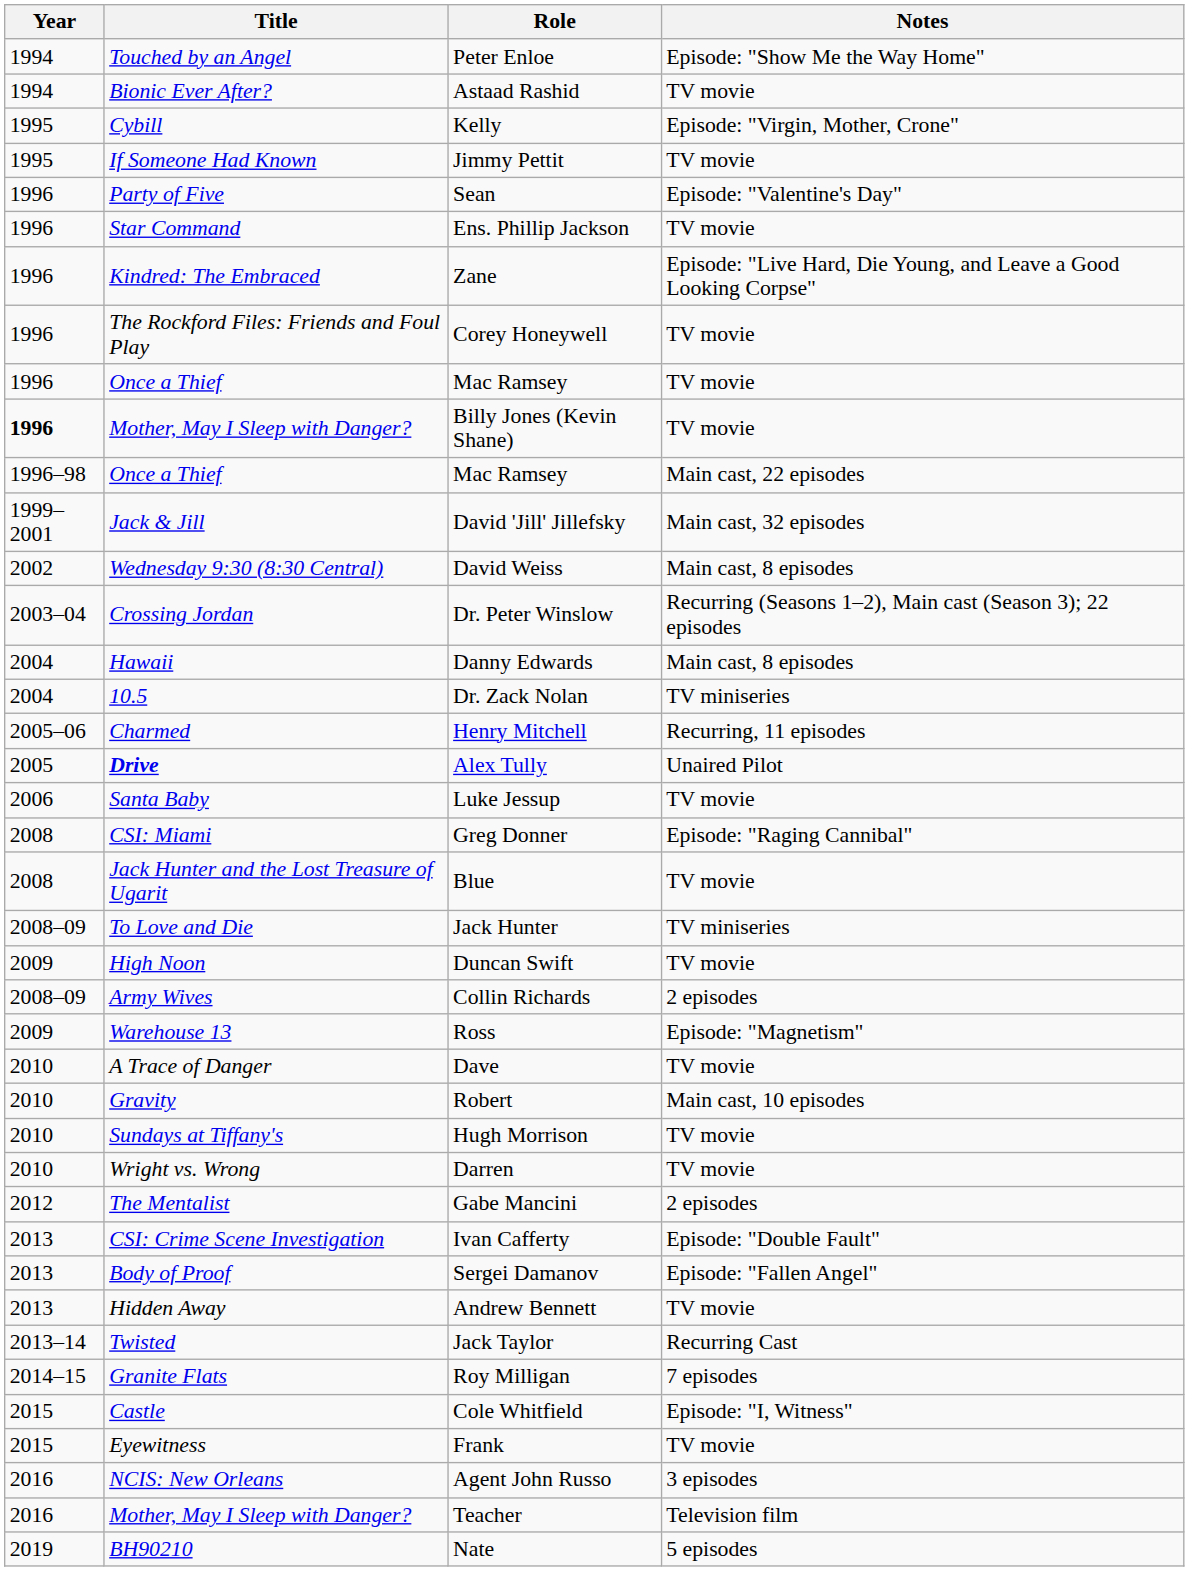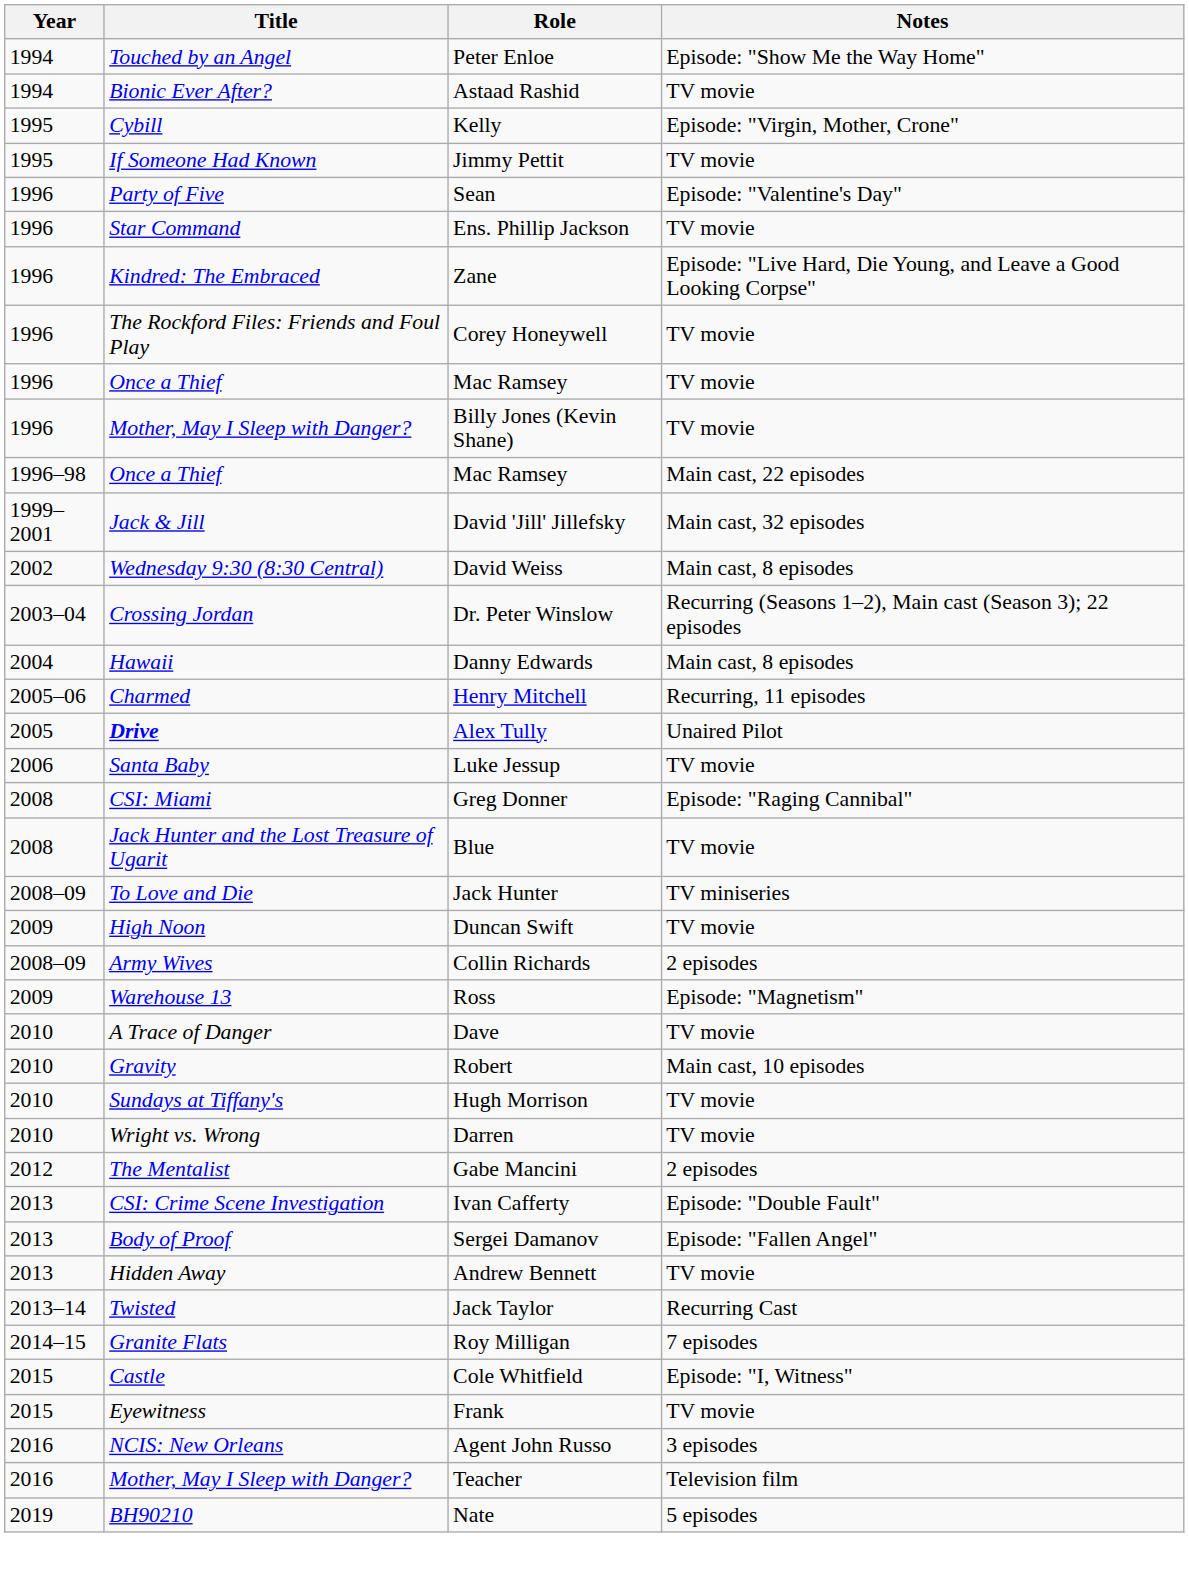 <table class="wikitable sortable">
 <tr>
 <th>Year</th>
 <th>Title</th>
 <th>Role</th>
 <th class="unsortable">Notes</th>
 </tr>
 <tr>
 <td>1994</td>
 <td><em><a href='#'>Touched by an Angel</a></em></td>
 <td>Peter Enloe</td>
 <td>Episode: "Show Me the Way Home"</td>
 </tr>
 <tr>
 <td>1994</td>
 <td><em><a href='#'>Bionic Ever After?</a></em></td>
 <td>Astaad Rashid</td>
 <td>TV movie</td>
 </tr>
 <tr>
 <td>1995</td>
 <td><em><a href='#'>Cybill</a></em></td>
 <td>Kelly</td>
 <td>Episode: "Virgin, Mother, Crone"</td>
 </tr>
 <tr>
 <td>1995</td>
 <td><em><a href='#'>If Someone Had Known</a></em></td>
 <td>Jimmy Pettit</td>
 <td>TV movie</td>
 </tr>
 <tr>
 <td>1996</td>
 <td><em><a href='#'>Party of Five</a></em></td>
 <td>Sean</td>
 <td>Episode: "Valentine's Day"</td>
 </tr>
 <tr>
 <td>1996</td>
 <td><em><a href='#'>Star Command</a></em></td>
 <td>Ens. Phillip Jackson</td>
 <td>TV movie</td>
 </tr>
 <tr>
 <td>1996</td>
 <td><em><a href='#'>Kindred: The Embraced</a></em></td>
 <td>Zane</td>
 <td>Episode: "Live Hard, Die Young, and Leave a Good Looking Corpse"</td>
 </tr>
 <tr>
 <td>1996</td>
 <td><em>The Rockford Files: Friends and Foul Play</em></td>
 <td>Corey Honeywell</td>
 <td>TV movie</td>
 </tr>
 <tr>
 <td>1996</td>
 <td><em><a href='#'>Once a Thief</a></em></td>
 <td>Mac Ramsey</td>
 <td>TV movie</td>
 </tr>
 <tr>
-<td><strong>1996</strong></td>
+<td>1996</td>
 <td><em><a href='#'>Mother, May I Sleep with Danger?</a></em></td>
 <td>Billy Jones (Kevin Shane)</td>
 <td>TV movie</td>
 </tr>
 <tr>
 <td>1996–98</td>
 <td><em><a href='#'>Once a Thief</a></em></td>
 <td>Mac Ramsey</td>
 <td>Main cast, 22 episodes</td>
 </tr>
 <tr>
 <td>1999–2001</td>
 <td><em><a href='#'>Jack & Jill</a></em></td>
 <td>David 'Jill' Jillefsky</td>
 <td>Main cast, 32 episodes</td>
 </tr>
 <tr>
 <td>2002</td>
 <td><em><a href='#'>Wednesday 9:30 (8:30 Central)</a></em></td>
 <td>David Weiss</td>
 <td>Main cast, 8 episodes</td>
 </tr>
 <tr>
 <td>2003–04</td>
 <td><em><a href='#'>Crossing Jordan</a></em></td>
 <td>Dr. Peter Winslow</td>
 <td>Recurring (Seasons 1–2), Main cast (Season 3); 22 episodes</td>
 </tr>
 <tr>
 <td>2004</td>
 <td><em><a href='#'>Hawaii</a></em></td>
 <td>Danny Edwards</td>
 <td>Main cast, 8 episodes</td>
-</tr>
-<tr>
-<td>2004</td>
-<td><em><a href='#'>10.5</a></em></td>
-<td>Dr. Zack Nolan</td>
-<td>TV miniseries</td>
 </tr>
 <tr>
 <td>2005–06</td>
 <td><em><a href='#'>Charmed</a></em></td>
 <td><a href='#'>Henry Mitchell</a></td>
 <td>Recurring, 11 episodes</td>
 </tr>
 <tr>
 <td>2005</td>
 <td><strong><em><a href='#'>Drive</a></em></strong></td>
 <td><a href='#'>Alex Tully</a></td>
 <td>Unaired Pilot</td>
 </tr>
 <tr>
 <td>2006</td>
 <td><em><a href='#'>Santa Baby</a></em></td>
 <td>Luke Jessup</td>
 <td>TV movie</td>
 </tr>
 <tr>
 <td>2008</td>
 <td><em><a href='#'>CSI: Miami</a></em></td>
 <td>Greg Donner</td>
 <td>Episode: "Raging Cannibal"</td>
 </tr>
 <tr>
 <td>2008</td>
 <td><em><a href='#'>Jack Hunter and the Lost Treasure of Ugarit</a></em></td>
 <td>Blue</td>
 <td>TV movie</td>
 </tr>
 <tr>
 <td>2008–09</td>
 <td><em><a href='#'>To Love and Die</a></em></td>
 <td>Jack Hunter</td>
 <td>TV miniseries</td>
 </tr>
 <tr>
 <td>2009</td>
 <td><em><a href='#'>High Noon</a></em></td>
 <td>Duncan Swift</td>
 <td>TV movie</td>
 </tr>
 <tr>
 <td>2008–09</td>
 <td><em><a href='#'>Army Wives</a></em></td>
 <td>Collin Richards</td>
 <td>2 episodes</td>
 </tr>
 <tr>
 <td>2009</td>
 <td><em><a href='#'>Warehouse 13</a></em></td>
 <td>Ross</td>
 <td>Episode: "Magnetism"</td>
 </tr>
 <tr>
 <td>2010</td>
 <td><em>A Trace of Danger</em></td>
 <td>Dave</td>
 <td>TV movie</td>
 </tr>
 <tr>
 <td>2010</td>
 <td><em><a href='#'>Gravity</a></em></td>
 <td>Robert</td>
 <td>Main cast, 10 episodes</td>
 </tr>
 <tr>
 <td>2010</td>
 <td><em><a href='#'>Sundays at Tiffany's</a></em></td>
 <td>Hugh Morrison</td>
 <td>TV movie</td>
 </tr>
 <tr>
 <td>2010</td>
 <td><em>Wright vs. Wrong</em></td>
 <td>Darren</td>
 <td>TV movie</td>
 </tr>
 <tr>
 <td>2012</td>
 <td><em><a href='#'>The Mentalist</a></em></td>
 <td>Gabe Mancini</td>
 <td>2 episodes</td>
 </tr>
 <tr>
 <td>2013</td>
 <td><em><a href='#'>CSI: Crime Scene Investigation</a></em></td>
 <td>Ivan Cafferty</td>
 <td>Episode: "Double Fault"</td>
 </tr>
 <tr>
 <td>2013</td>
 <td><em><a href='#'>Body of Proof</a></em></td>
 <td>Sergei Damanov</td>
 <td>Episode: "Fallen Angel"</td>
 </tr>
 <tr>
 <td>2013</td>
 <td><em>Hidden Away</em></td>
 <td>Andrew Bennett</td>
 <td>TV movie</td>
 </tr>
 <tr>
 <td>2013–14</td>
 <td><em><a href='#'>Twisted</a></em></td>
 <td>Jack Taylor</td>
 <td>Recurring Cast</td>
 </tr>
 <tr>
 <td>2014–15</td>
 <td><em><a href='#'>Granite Flats</a></em></td>
 <td>Roy Milligan</td>
 <td>7 episodes</td>
 </tr>
 <tr>
 <td>2015</td>
 <td><em><a href='#'>Castle</a></em></td>
 <td>Cole Whitfield</td>
 <td>Episode: "I, Witness"</td>
 </tr>
 <tr>
 <td>2015</td>
 <td><em>Eyewitness</em></td>
 <td>Frank</td>
 <td>TV movie</td>
 </tr>
 <tr>
 <td>2016</td>
 <td><em><a href='#'>NCIS: New Orleans</a></em></td>
 <td>Agent John Russo</td>
 <td>3 episodes</td>
 </tr>
 <tr>
 <td>2016</td>
 <td><em><a href='#'>Mother, May I Sleep with Danger?</a></em></td>
 <td>Teacher</td>
 <td>Television film</td>
 </tr>
 <tr>
 <td>2019</td>
 <td><em><a href='#'>BH90210</a></em></td>
 <td>Nate</td>
 <td>5 episodes</td>
 </tr>
 </table>
